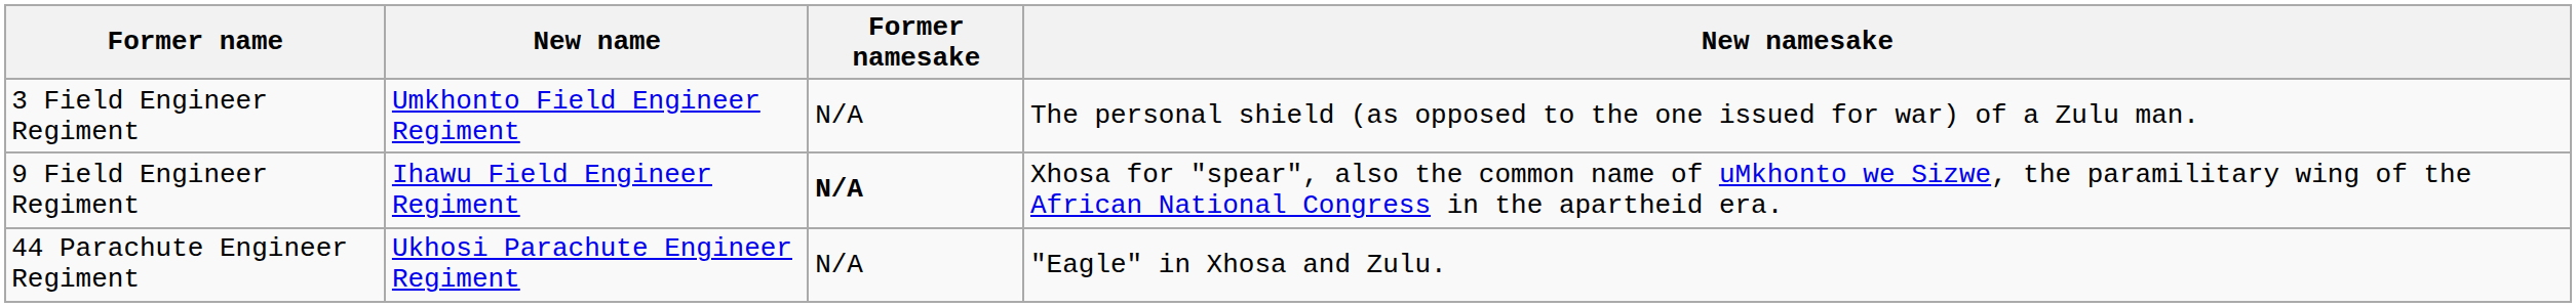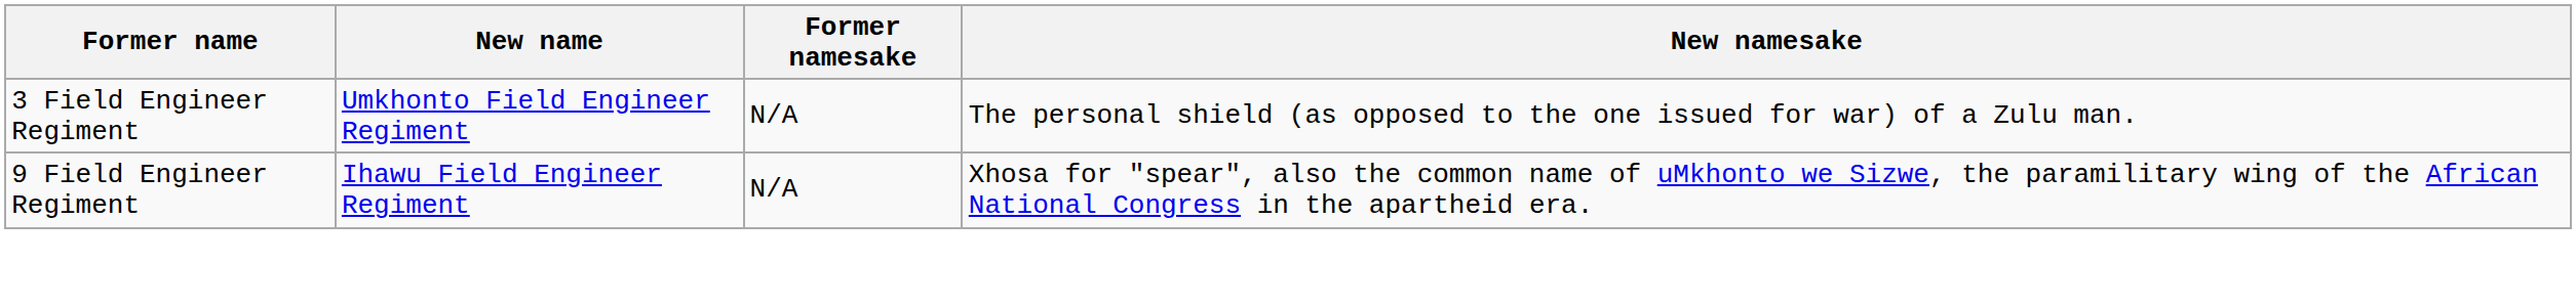 <table class="wikitable col1left col2left">
 <tr>
 <th>Former name</th>
 <th>New name</th>
 <th>Former namesake</th>
 <th>New namesake</th>
 </tr>
 <tr>
 <td>3 Field Engineer Regiment</td>
 <td><a href='#'>Umkhonto Field Engineer Regiment</a></td>
 <td>N/A</td>
 <td>The personal shield (as opposed to the one issued for war) of a Zulu man.</td>
 </tr>
 <tr>
 <td>9 Field Engineer Regiment</td>
 <td><a href='#'>Ihawu Field Engineer Regiment</a></td>
-<td><strong>N/A</strong></td>
+<td>N/A</td>
 <td>Xhosa for "spear", also the common name of <a href='#'>uMkhonto we Sizwe</a>, the paramilitary wing of the <a href='#'>African National Congress</a> in the apartheid era.</td>
 </tr>
-<tr>
-<td>44 Parachute Engineer Regiment</td>
-<td><a href='#'>Ukhosi Parachute Engineer Regiment</a></td>
-<td>N/A</td>
-<td>"Eagle" in Xhosa and Zulu.</td>
-</tr>
 </table>
